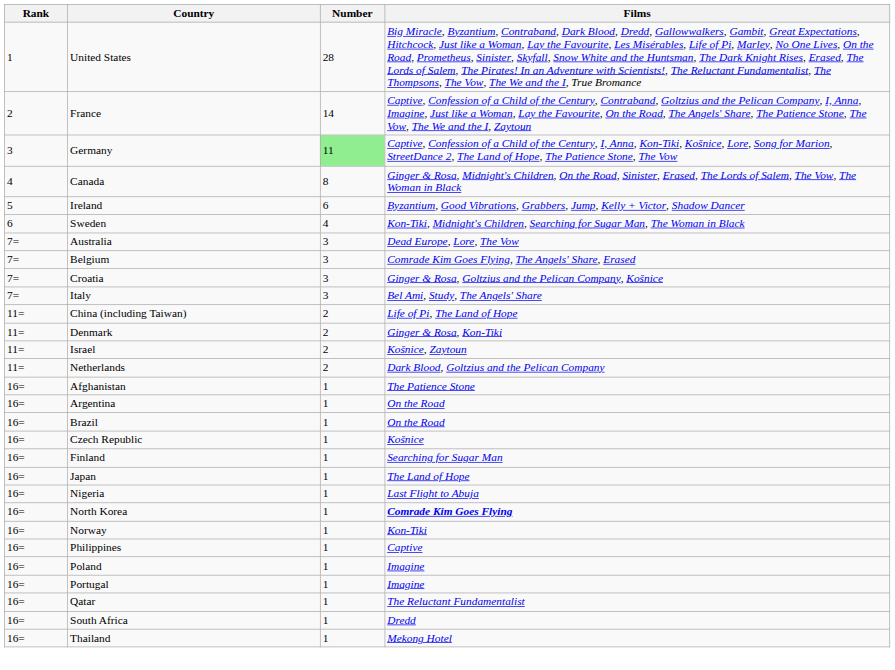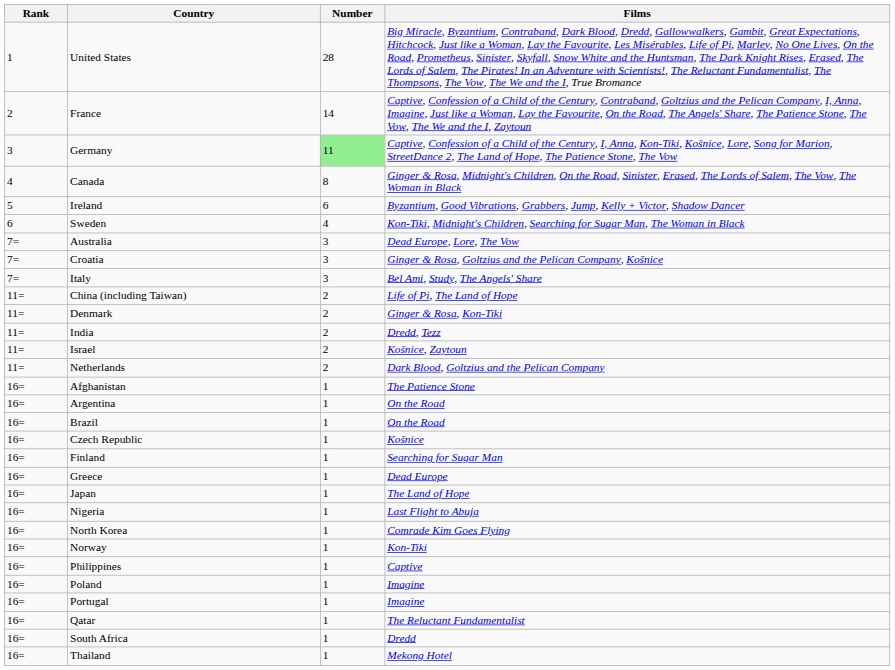 <table class="wikitable sortable plainrowheaders">
 <tr style="background:#b0e0e6; text-align:center;">
 <th style="width:5%;">Rank</th>
 <th style="width:20%;">Country</th>
 <th style="width:5%;">Number</th>
 <th style="width:40%;">Films</th>
 </tr>
 <tr>
 <td>1</td>
 <td>United States</td>
 <td>28</td>
 <td><em><a href='#'>Big Miracle</a></em>, <em><a href='#'>Byzantium</a></em>, <em><a href='#'>Contraband</a></em>, <em><a href='#'>Dark Blood</a></em>, <em><a href='#'>Dredd</a></em>, <em><a href='#'>Gallowwalkers</a></em>, <em><a href='#'>Gambit</a></em>, <em><a href='#'>Great Expectations</a></em>, <em><a href='#'>Hitchcock</a></em>, <em><a href='#'>Just like a Woman</a></em>, <em><a href='#'>Lay the Favourite</a></em>, <em><a href='#'>Les Misérables</a></em>, <em><a href='#'>Life of Pi</a></em>, <em><a href='#'>Marley</a></em>, <em><a href='#'>No One Lives</a></em>, <em><a href='#'>On the Road</a></em>, <em><a href='#'>Prometheus</a></em>, <em><a href='#'>Sinister</a></em>, <em><a href='#'>Skyfall</a></em>, <em><a href='#'>Snow White and the Huntsman</a></em>, <em><a href='#'>The Dark Knight Rises</a></em>, <em><a href='#'>Erased</a></em>, <em><a href='#'>The Lords of Salem</a></em>, <em><a href='#'>The Pirates! In an Adventure with Scientists!</a></em>, <em><a href='#'>The Reluctant Fundamentalist</a></em>, <em><a href='#'>The Thompsons</a></em>, <em><a href='#'>The Vow</a></em>, <em><a href='#'>The We and the I</a></em>, <em>True Bromance</em></td>
 </tr>
 <tr>
 <td>2</td>
 <td>France</td>
 <td>14</td>
 <td><em><a href='#'>Captive</a></em>, <em><a href='#'>Confession of a Child of the Century</a></em>, <em><a href='#'>Contraband</a></em>, <em><a href='#'>Goltzius and the Pelican Company</a></em>, <em><a href='#'>I, Anna</a></em>, <em><a href='#'>Imagine</a></em>, <em><a href='#'>Just like a Woman</a></em>, <em><a href='#'>Lay the Favourite</a></em>, <em><a href='#'>On the Road</a></em>, <em><a href='#'>The Angels' Share</a></em>, <em><a href='#'>The Patience Stone</a></em>, <em><a href='#'>The Vow</a></em>, <em><a href='#'>The We and the I</a></em>, <em><a href='#'>Zaytoun</a></em></td>
 </tr>
 <tr>
 <td>3</td>
 <td>Germany</td>
 <td style="background: lightgreen;">11</td>
 <td><em><a href='#'>Captive</a></em>, <em><a href='#'>Confession of a Child of the Century</a></em>, <em><a href='#'>I, Anna</a></em>, <em><a href='#'>Kon-Tiki</a></em>, <em><a href='#'>Košnice</a></em>, <em><a href='#'>Lore</a></em>, <em><a href='#'>Song for Marion</a></em>, <em><a href='#'>StreetDance 2</a></em>, <em><a href='#'>The Land of Hope</a></em>, <em><a href='#'>The Patience Stone</a></em>, <em><a href='#'>The Vow</a></em></td>
 </tr>
 <tr>
 <td>4</td>
 <td>Canada</td>
 <td>8</td>
 <td><em><a href='#'>Ginger & Rosa</a></em>, <em><a href='#'>Midnight's Children</a></em>, <em><a href='#'>On the Road</a></em>, <em><a href='#'>Sinister</a></em>, <em><a href='#'>Erased</a></em>, <em><a href='#'>The Lords of Salem</a></em>, <em><a href='#'>The Vow</a></em>, <em><a href='#'>The Woman in Black</a></em></td>
 </tr>
 <tr>
 <td>5</td>
 <td>Ireland</td>
 <td>6</td>
 <td><em><a href='#'>Byzantium</a></em>, <em><a href='#'>Good Vibrations</a></em>, <em><a href='#'>Grabbers</a></em>, <em><a href='#'>Jump</a></em>, <em><a href='#'>Kelly + Victor</a></em>, <em><a href='#'>Shadow Dancer</a></em></td>
 </tr>
 <tr>
 <td>6</td>
 <td>Sweden</td>
 <td>4</td>
 <td><em><a href='#'>Kon-Tiki</a></em>, <em><a href='#'>Midnight's Children</a></em>, <em><a href='#'>Searching for Sugar Man</a></em>, <em><a href='#'>The Woman in Black</a></em></td>
 </tr>
 <tr>
 <td>7=</td>
 <td>Australia</td>
 <td>3</td>
 <td><em><a href='#'>Dead Europe</a></em>, <em><a href='#'>Lore</a></em>, <em><a href='#'>The Vow</a></em></td>
 </tr>
 <tr>
 <td>7=</td>
-<td>Belgium</td>
-<td>3</td>
-<td><em><a href='#'>Comrade Kim Goes Flying</a></em>, <em><a href='#'>The Angels' Share</a></em>, <em><a href='#'>Erased</a></em></td>
-</tr>
-<tr>
-<td>7=</td>
 <td>Croatia</td>
 <td>3</td>
 <td><em><a href='#'>Ginger & Rosa</a></em>, <em><a href='#'>Goltzius and the Pelican Company</a></em>, <em><a href='#'>Košnice</a></em></td>
 </tr>
 <tr>
 <td>7=</td>
 <td>Italy</td>
 <td>3</td>
 <td><em><a href='#'>Bel Ami</a></em>, <em><a href='#'>Study</a></em>, <em><a href='#'>The Angels' Share</a></em></td>
 </tr>
 <tr>
 <td>11=</td>
 <td>China (including Taiwan)</td>
 <td>2</td>
 <td><em><a href='#'>Life of Pi</a></em>, <em><a href='#'>The Land of Hope</a></em></td>
 </tr>
 <tr>
 <td>11=</td>
 <td>Denmark</td>
 <td>2</td>
 <td><em><a href='#'>Ginger & Rosa</a></em>, <em><a href='#'>Kon-Tiki</a></em></td>
+</tr>
+<tr>
+<td>11=</td>
+<td>India</td>
+<td>2</td>
+<td><em><a href='#'>Dredd</a></em>, <em><a href='#'>Tezz</a></em></td>
 </tr>
 <tr>
 <td>11=</td>
 <td>Israel</td>
 <td>2</td>
 <td><em><a href='#'>Košnice</a></em>, <em><a href='#'>Zaytoun</a></em></td>
 </tr>
 <tr>
 <td>11=</td>
 <td>Netherlands</td>
 <td>2</td>
 <td><em><a href='#'>Dark Blood</a></em>, <em><a href='#'>Goltzius and the Pelican Company</a></em></td>
 </tr>
 <tr>
 <td>16=</td>
 <td>Afghanistan</td>
 <td>1</td>
 <td><em><a href='#'>The Patience Stone</a></em></td>
 </tr>
 <tr>
 <td>16=</td>
 <td>Argentina</td>
 <td>1</td>
 <td><em><a href='#'>On the Road</a></em></td>
 </tr>
 <tr>
 <td>16=</td>
 <td>Brazil</td>
 <td>1</td>
 <td><em><a href='#'>On the Road</a></em></td>
 </tr>
 <tr>
 <td>16=</td>
 <td>Czech Republic</td>
 <td>1</td>
 <td><em><a href='#'>Košnice</a></em></td>
 </tr>
 <tr>
 <td>16=</td>
 <td>Finland</td>
 <td>1</td>
 <td><em><a href='#'>Searching for Sugar Man</a></em></td>
 </tr>
 <tr>
 <td>16=</td>
+<td>Greece</td>
+<td>1</td>
+<td><em><a href='#'>Dead Europe</a></em></td>
+</tr>
+<tr>
+<td>16=</td>
 <td>Japan</td>
 <td>1</td>
 <td><em><a href='#'>The Land of Hope</a></em></td>
 </tr>
 <tr>
 <td>16=</td>
 <td>Nigeria</td>
 <td>1</td>
 <td><em><a href='#'>Last Flight to Abuja</a></em></td>
 </tr>
 <tr>
 <td>16=</td>
 <td>North Korea</td>
 <td>1</td>
-<td><strong><em><a href='#'>Comrade Kim Goes Flying</a></em></strong></td>
+<td><em><a href='#'>Comrade Kim Goes Flying</a></em></td>
 </tr>
 <tr>
 <td>16=</td>
 <td>Norway</td>
 <td>1</td>
 <td><em><a href='#'>Kon-Tiki</a></em></td>
 </tr>
 <tr>
 <td>16=</td>
 <td>Philippines</td>
 <td>1</td>
 <td><em><a href='#'>Captive</a></em></td>
 </tr>
 <tr>
 <td>16=</td>
 <td>Poland</td>
 <td>1</td>
 <td><em><a href='#'>Imagine</a></em></td>
 </tr>
 <tr>
 <td>16=</td>
 <td>Portugal</td>
 <td>1</td>
 <td><em><a href='#'>Imagine</a></em></td>
 </tr>
 <tr>
 <td>16=</td>
 <td>Qatar</td>
 <td>1</td>
 <td><em><a href='#'>The Reluctant Fundamentalist</a></em></td>
 </tr>
 <tr>
 <td>16=</td>
 <td>South Africa</td>
 <td>1</td>
 <td><em><a href='#'>Dredd</a></em></td>
 </tr>
 <tr>
 <td>16=</td>
 <td>Thailand</td>
 <td>1</td>
 <td><em><a href='#'>Mekong Hotel</a></em></td>
 </tr>
 </table>
